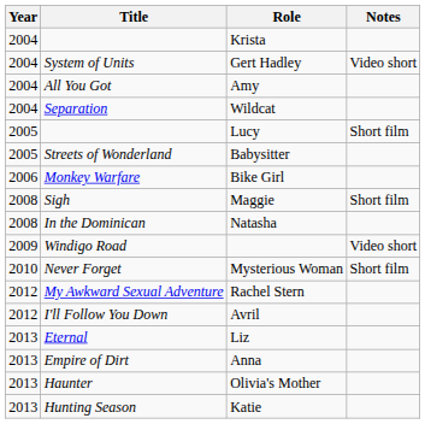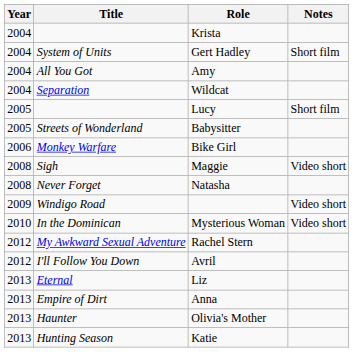 <table class="wikitable sortable">
 <tr>
 <th>Year</th>
 <th>Title</th>
 <th>Role</th>
 <th class="unsortable">Notes</th>
 </tr>
 <tr>
 <td>2004</td>
 <td><em></em></td>
 <td>Krista</td>
 <td></td>
 </tr>
 <tr>
 <td>2004</td>
 <td><em>System of Units</em></td>
 <td>Gert Hadley</td>
-<td>Video short</td>
+<td>Short film</td>
 </tr>
 <tr>
 <td>2004</td>
 <td><em>All You Got</em></td>
 <td>Amy</td>
 <td></td>
 </tr>
 <tr>
 <td>2004</td>
 <td><em><a href='#'>Separation</a></em></td>
 <td>Wildcat</td>
 <td></td>
 </tr>
 <tr>
 <td>2005</td>
 <td><em></em></td>
 <td>Lucy</td>
 <td>Short film</td>
 </tr>
 <tr>
 <td>2005</td>
 <td><em>Streets of Wonderland</em></td>
 <td>Babysitter</td>
 <td></td>
 </tr>
 <tr>
 <td>2006</td>
 <td><em><a href='#'>Monkey Warfare</a></em></td>
 <td>Bike Girl</td>
 <td></td>
 </tr>
 <tr>
 <td>2008</td>
 <td><em>Sigh</em></td>
 <td>Maggie</td>
-<td>Short film</td>
+<td>Video short</td>
 </tr>
 <tr>
 <td>2008</td>
-<td><em>In the Dominican</em></td>
+<td><em>Never Forget</em></td>
 <td>Natasha</td>
 <td></td>
 </tr>
 <tr>
 <td>2009</td>
 <td><em>Windigo Road</em></td>
 <td></td>
 <td>Video short</td>
 </tr>
 <tr>
 <td>2010</td>
-<td><em>Never Forget</em></td>
+<td><em>In the Dominican</em></td>
 <td>Mysterious Woman</td>
-<td>Short film</td>
+<td>Video short</td>
 </tr>
 <tr>
 <td>2012</td>
 <td><em><a href='#'>My Awkward Sexual Adventure</a></em></td>
 <td>Rachel Stern</td>
 <td></td>
 </tr>
 <tr>
 <td>2012</td>
 <td><em>I'll Follow You Down</em></td>
 <td>Avril</td>
 <td></td>
 </tr>
 <tr>
 <td>2013</td>
 <td><em><a href='#'>Eternal</a></em></td>
 <td>Liz</td>
 <td></td>
 </tr>
 <tr>
 <td>2013</td>
 <td><em>Empire of Dirt</em></td>
 <td>Anna</td>
 <td></td>
 </tr>
 <tr>
 <td>2013</td>
 <td><em>Haunter</em></td>
 <td>Olivia's Mother</td>
 <td></td>
 </tr>
 <tr>
 <td>2013</td>
 <td><em>Hunting Season</em></td>
 <td>Katie</td>
 <td></td>
 </tr>
 </table>
